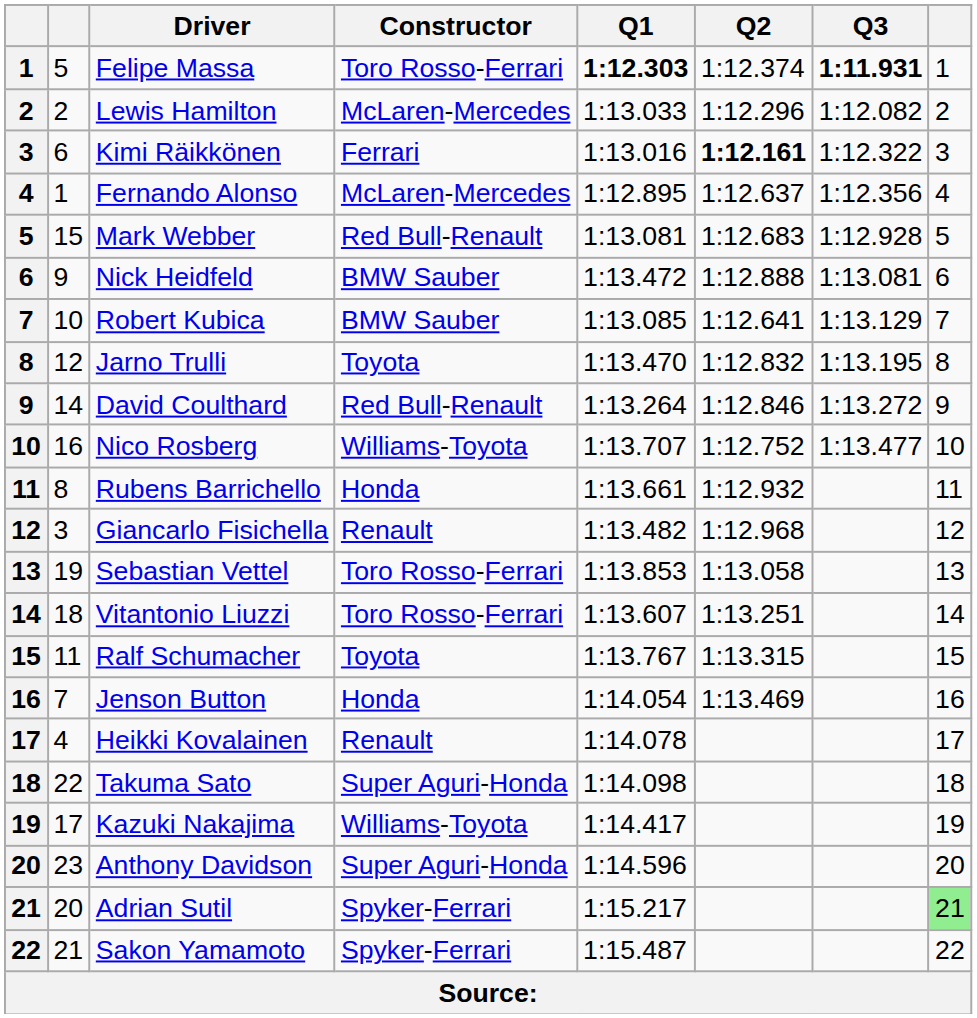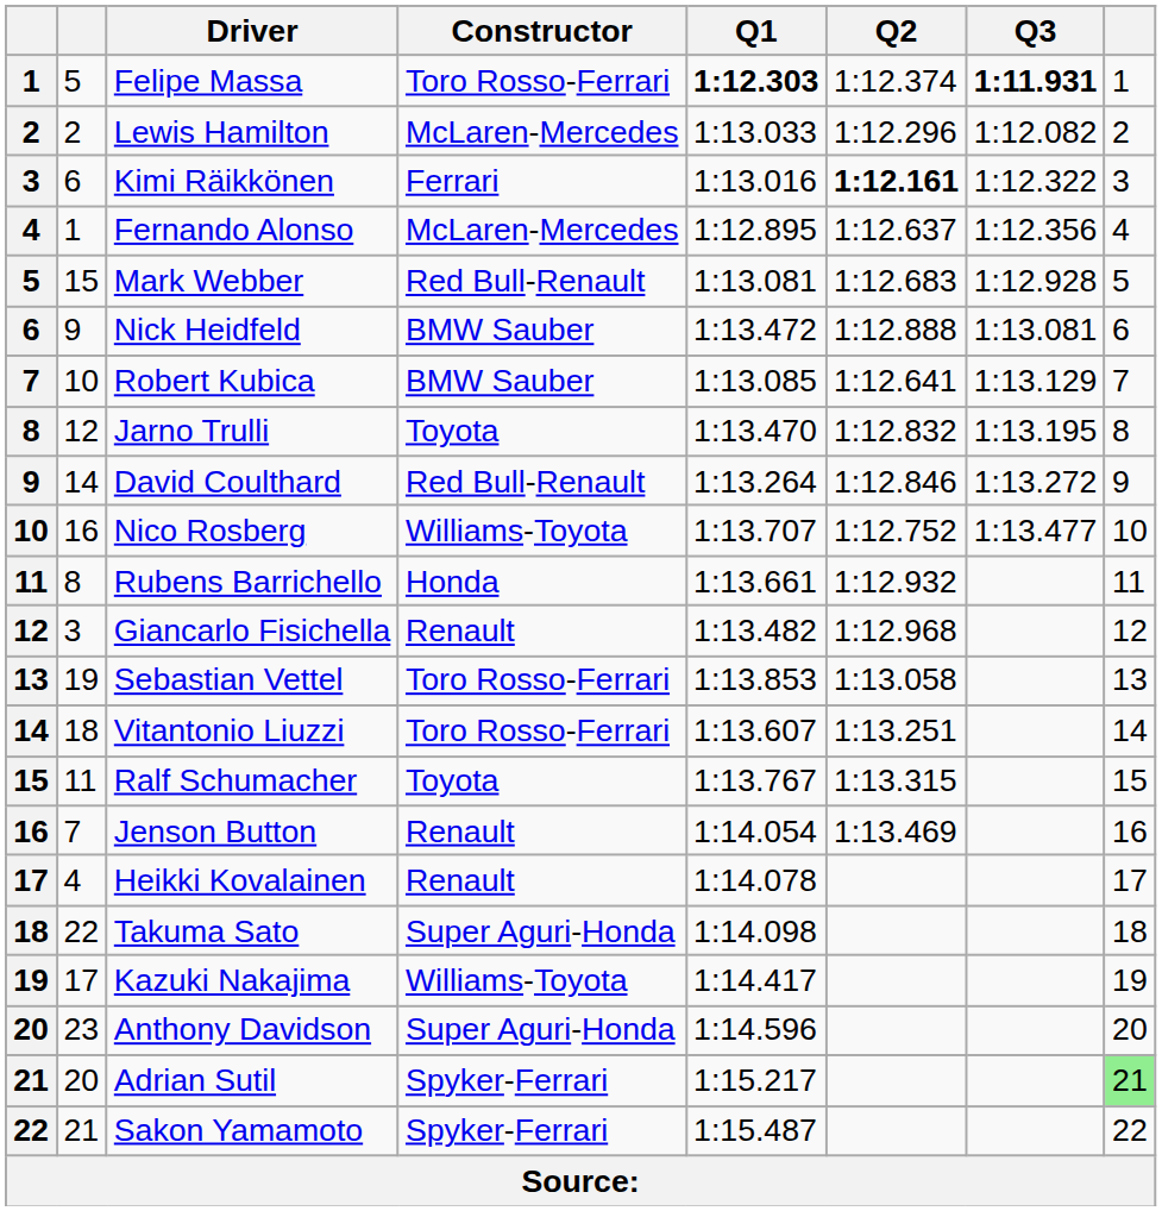 <table class="wikitable sortable" style="font-size: 85%">
 <tr>
 <th></th>
 <th></th>
 <th>Driver</th>
 <th>Constructor</th>
 <th>Q1</th>
 <th>Q2</th>
 <th>Q3</th>
 <th></th>
 </tr>
 <tr>
 <th>1</th>
 <td>5</td>
 <td> <a href='#'>Felipe Massa</a></td>
 <td><a href='#'>Toro Rosso</a>-<a href='#'>Ferrari</a></td>
 <td><strong>1:12.303</strong></td>
 <td>1:12.374</td>
 <td><strong>1:11.931</strong></td>
 <td>1</td>
 </tr>
 <tr>
 <th>2</th>
 <td>2</td>
 <td> <a href='#'>Lewis Hamilton</a></td>
 <td align="center" nowrap><a href='#'>McLaren</a>-<a href='#'>Mercedes</a></td>
 <td>1:13.033</td>
 <td>1:12.296</td>
 <td>1:12.082</td>
 <td>2</td>
 </tr>
 <tr>
 <th>3</th>
 <td>6</td>
 <td> <a href='#'>Kimi Räikkönen</a></td>
 <td><a href='#'>Ferrari</a></td>
 <td>1:13.016</td>
 <td><strong>1:12.161</strong></td>
 <td>1:12.322</td>
 <td>3</td>
 </tr>
 <tr>
 <th>4</th>
 <td>1</td>
 <td> <a href='#'>Fernando Alonso</a></td>
 <td><a href='#'>McLaren</a>-<a href='#'>Mercedes</a></td>
 <td>1:12.895</td>
 <td>1:12.637</td>
 <td>1:12.356</td>
 <td>4</td>
 </tr>
 <tr>
 <th>5</th>
 <td>15</td>
 <td> <a href='#'>Mark Webber</a></td>
 <td><a href='#'>Red Bull</a>-<a href='#'>Renault</a></td>
 <td>1:13.081</td>
 <td>1:12.683</td>
 <td>1:12.928</td>
 <td>5</td>
 </tr>
 <tr>
 <th>6</th>
 <td>9</td>
 <td> <a href='#'>Nick Heidfeld</a></td>
 <td><a href='#'>BMW Sauber</a></td>
 <td>1:13.472</td>
 <td>1:12.888</td>
 <td>1:13.081</td>
 <td>6</td>
 </tr>
 <tr>
 <th>7</th>
 <td>10</td>
 <td> <a href='#'>Robert Kubica</a></td>
 <td><a href='#'>BMW Sauber</a></td>
 <td>1:13.085</td>
 <td>1:12.641</td>
 <td>1:13.129</td>
 <td>7</td>
 </tr>
 <tr>
 <th>8</th>
 <td>12</td>
 <td> <a href='#'>Jarno Trulli</a></td>
 <td><a href='#'>Toyota</a></td>
 <td>1:13.470</td>
 <td>1:12.832</td>
 <td>1:13.195</td>
 <td>8</td>
 </tr>
 <tr>
 <th>9</th>
 <td>14</td>
 <td> <a href='#'>David Coulthard</a></td>
 <td><a href='#'>Red Bull</a>-<a href='#'>Renault</a></td>
 <td>1:13.264</td>
 <td>1:12.846</td>
 <td>1:13.272</td>
 <td>9</td>
 </tr>
 <tr>
 <th>10</th>
 <td>16</td>
 <td> <a href='#'>Nico Rosberg</a></td>
 <td><a href='#'>Williams</a>-<a href='#'>Toyota</a></td>
 <td>1:13.707</td>
 <td>1:12.752</td>
 <td>1:13.477</td>
 <td>10</td>
 </tr>
 <tr>
 <th>11</th>
 <td>8</td>
 <td> <a href='#'>Rubens Barrichello</a></td>
 <td><a href='#'>Honda</a></td>
 <td>1:13.661</td>
 <td>1:12.932</td>
 <td></td>
 <td>11</td>
 </tr>
 <tr>
 <th>12</th>
 <td>3</td>
 <td align="center" nowrap> <a href='#'>Giancarlo Fisichella</a></td>
 <td><a href='#'>Renault</a></td>
 <td>1:13.482</td>
 <td>1:12.968</td>
 <td></td>
 <td>12</td>
 </tr>
 <tr>
 <th>13</th>
 <td>19</td>
 <td> <a href='#'>Sebastian Vettel</a></td>
 <td><a href='#'>Toro Rosso</a>-<a href='#'>Ferrari</a></td>
 <td>1:13.853</td>
 <td>1:13.058</td>
 <td></td>
 <td>13</td>
 </tr>
 <tr>
 <th>14</th>
 <td>18</td>
 <td> <a href='#'>Vitantonio Liuzzi</a></td>
 <td><a href='#'>Toro Rosso</a>-<a href='#'>Ferrari</a></td>
 <td>1:13.607</td>
 <td>1:13.251</td>
 <td></td>
 <td>14</td>
 </tr>
 <tr>
 <th>15</th>
 <td>11</td>
 <td> <a href='#'>Ralf Schumacher</a></td>
 <td><a href='#'>Toyota</a></td>
 <td>1:13.767</td>
 <td>1:13.315</td>
 <td></td>
 <td>15</td>
 </tr>
 <tr>
 <th>16</th>
 <td>7</td>
 <td> <a href='#'>Jenson Button</a></td>
-<td><a href='#'>Honda</a></td>
+<td><a href='#'>Renault</a></td>
 <td>1:14.054</td>
 <td>1:13.469</td>
 <td></td>
 <td>16</td>
 </tr>
 <tr>
 <th>17</th>
 <td>4</td>
 <td> <a href='#'>Heikki Kovalainen</a></td>
 <td><a href='#'>Renault</a></td>
 <td>1:14.078</td>
 <td></td>
 <td></td>
 <td>17</td>
 </tr>
 <tr>
 <th>18</th>
 <td>22</td>
 <td> <a href='#'>Takuma Sato</a></td>
 <td><a href='#'>Super Aguri</a>-<a href='#'>Honda</a></td>
 <td>1:14.098</td>
 <td></td>
 <td></td>
 <td>18</td>
 </tr>
 <tr>
 <th>19</th>
 <td>17</td>
 <td> <a href='#'>Kazuki Nakajima</a></td>
 <td><a href='#'>Williams</a>-<a href='#'>Toyota</a></td>
 <td>1:14.417</td>
 <td></td>
 <td></td>
 <td>19</td>
 </tr>
 <tr>
 <th>20</th>
 <td>23</td>
 <td> <a href='#'>Anthony Davidson</a></td>
 <td><a href='#'>Super Aguri</a>-<a href='#'>Honda</a></td>
 <td>1:14.596</td>
 <td></td>
 <td></td>
 <td>20</td>
 </tr>
 <tr>
 <th>21</th>
 <td>20</td>
 <td> <a href='#'>Adrian Sutil</a></td>
 <td><a href='#'>Spyker</a>-<a href='#'>Ferrari</a></td>
 <td>1:15.217</td>
 <td></td>
 <td></td>
 <td style="background: lightgreen;">21</td>
 </tr>
 <tr>
 <th>22</th>
 <td>21</td>
 <td> <a href='#'>Sakon Yamamoto</a></td>
 <td><a href='#'>Spyker</a>-<a href='#'>Ferrari</a></td>
 <td>1:15.487</td>
 <td></td>
 <td></td>
 <td>22</td>
 </tr>
 <tr>
 <th colspan=8>Source:</th>
 </tr>
 </table>
